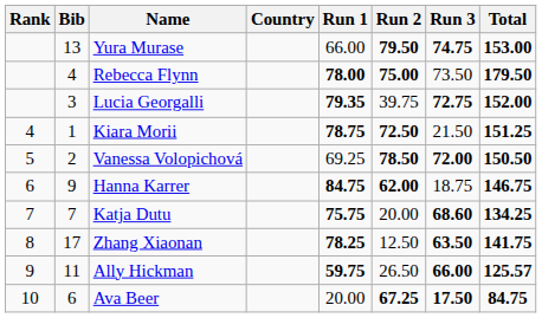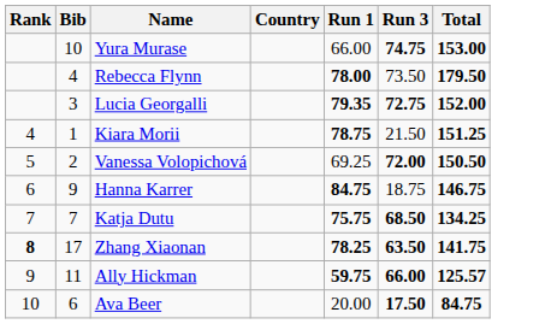 <table class="wikitable sortable" style="text-align:center">
 <tr>
 <th>Rank</th>
 <th>Bib</th>
 <th>Name</th>
 <th>Country</th>
 <th>Run 1</th>
-<th>Run 2</th>
 <th>Run 3</th>
 <th>Total</th>
 </tr>
 <tr>
 <td></td>
-<td>13</td>
+<td>10</td>
 <td align=left><a href='#'>Yura Murase</a></td>
 <td align=left></td>
 <td>66.00</td>
-<td><strong>79.50</strong></td>
 <td><strong>74.75</strong></td>
 <td><strong>153.00</strong></td>
 </tr>
 <tr>
 <td></td>
 <td>4</td>
 <td align=left><a href='#'>Rebecca Flynn</a></td>
 <td align=left></td>
 <td><strong>78.00</strong></td>
-<td><strong>75.00</strong></td>
 <td>73.50</td>
 <td><strong>179.50</strong></td>
 </tr>
 <tr>
 <td></td>
 <td>3</td>
 <td align=left><a href='#'>Lucia Georgalli</a></td>
 <td align=left></td>
 <td><strong>79.35</strong></td>
-<td>39.75</td>
 <td><strong>72.75</strong></td>
 <td><strong>152.00</strong></td>
 </tr>
 <tr>
 <td>4</td>
 <td>1</td>
 <td align=left><a href='#'>Kiara Morii</a></td>
 <td align=left></td>
 <td><strong>78.75</strong></td>
-<td><strong>72.50</strong></td>
 <td>21.50</td>
 <td><strong>151.25</strong></td>
 </tr>
 <tr>
 <td>5</td>
 <td>2</td>
 <td align=left><a href='#'>Vanessa Volopichová</a></td>
 <td align=left></td>
 <td>69.25</td>
-<td><strong>78.50</strong></td>
 <td><strong>72.00</strong></td>
 <td><strong>150.50</strong></td>
 </tr>
 <tr>
 <td>6</td>
 <td>9</td>
 <td align=left><a href='#'>Hanna Karrer</a></td>
 <td align=left></td>
 <td><strong>84.75</strong></td>
-<td><strong>62.00</strong></td>
 <td>18.75</td>
 <td><strong>146.75</strong></td>
 </tr>
 <tr>
 <td>7</td>
 <td>7</td>
 <td align=left><a href='#'>Katja Dutu</a></td>
 <td align=left></td>
 <td><strong>75.75</strong></td>
-<td>20.00</td>
-<td><strong>68.60</strong></td>
+<td><strong>68.50</strong></td>
 <td><strong>134.25</strong></td>
 </tr>
 <tr>
-<td>8</td>
+<td><strong>8</strong></td>
 <td>17</td>
 <td align=left><a href='#'>Zhang Xiaonan</a></td>
 <td align=left></td>
 <td><strong>78.25</strong></td>
-<td>12.50</td>
 <td><strong>63.50</strong></td>
 <td><strong>141.75</strong></td>
 </tr>
 <tr>
 <td>9</td>
 <td>11</td>
 <td align=left><a href='#'>Ally Hickman</a></td>
 <td align=left></td>
 <td><strong>59.75</strong></td>
-<td>26.50</td>
 <td><strong>66.00</strong></td>
 <td><strong>125.57</strong></td>
 </tr>
 <tr>
 <td>10</td>
 <td>6</td>
 <td align=left><a href='#'>Ava Beer</a></td>
 <td align=left></td>
 <td>20.00</td>
-<td><strong>67.25</strong></td>
 <td><strong>17.50</strong></td>
 <td><strong>84.75</strong></td>
 </tr>
 </table>
